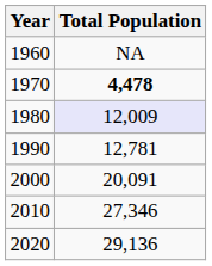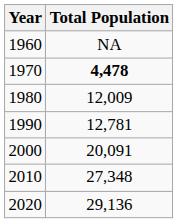 <table class="wikitable" style="text-align: center">
 <tr>
 <th>Year</th>
 <th>Total Population</th>
 </tr>
 <tr>
 <td>1960</td>
 <td>NA</td>
 </tr>
 <tr>
 <td>1970</td>
 <td><strong>4,478</strong></td>
 </tr>
 <tr>
 <td>1980</td>
-<td style="background: lavender;">12,009</td>
+<td>12,009</td>
 </tr>
 <tr>
 <td>1990</td>
 <td>12,781</td>
 </tr>
 <tr>
 <td>2000</td>
 <td>20,091</td>
 </tr>
 <tr>
 <td>2010</td>
-<td>27,346</td>
+<td>27,348</td>
 </tr>
 <tr>
 <td>2020</td>
 <td>29,136</td>
 </tr>
 </table>
